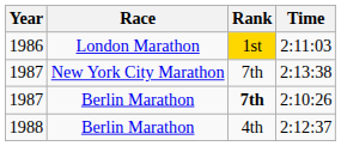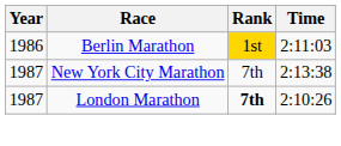 <table class="wikitable sortable" style="text-align:center">
 <tr>
 <th>Year</th>
 <th>Race</th>
 <th>Rank</th>
 <th>Time</th>
 </tr>
 <tr>
 <td>1986</td>
-<td><a href='#'>London Marathon</a></td>
+<td><a href='#'>Berlin Marathon</a></td>
 <td bgcolor=gold>1st</td>
 <td>2:11:03</td>
 </tr>
 <tr>
 <td>1987</td>
 <td><a href='#'>New York City Marathon</a></td>
 <td>7th</td>
 <td>2:13:38</td>
 </tr>
 <tr>
 <td>1987</td>
-<td><a href='#'>Berlin Marathon</a></td>
+<td><a href='#'>London Marathon</a></td>
 <td><strong>7th</strong></td>
 <td>2:10:26</td>
 </tr>
-<tr>
-<td>1988</td>
-<td><a href='#'>Berlin Marathon</a></td>
-<td>4th</td>
-<td>2:12:37</td>
-</tr>
 </table>
